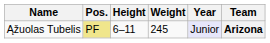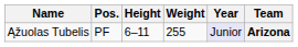 <table class="wikitable sortable" border="1">
 <tr>
 <th>Name</th>
 <th>Pos.</th>
 <th>Height</th>
 <th>Weight</th>
 <th>Year</th>
 <th>Team</th>
 </tr>
 <tr>
 <td>Ąžuolas Tubelis</td>
-<td style="background: khaki;">PF</td>
+<td>PF</td>
 <td>6–11</td>
-<td>245</td>
+<td>255</td>
 <td style="background: lavender;">Junior</td>
 <th style=>Arizona</th>
 </tr>
 </table>
